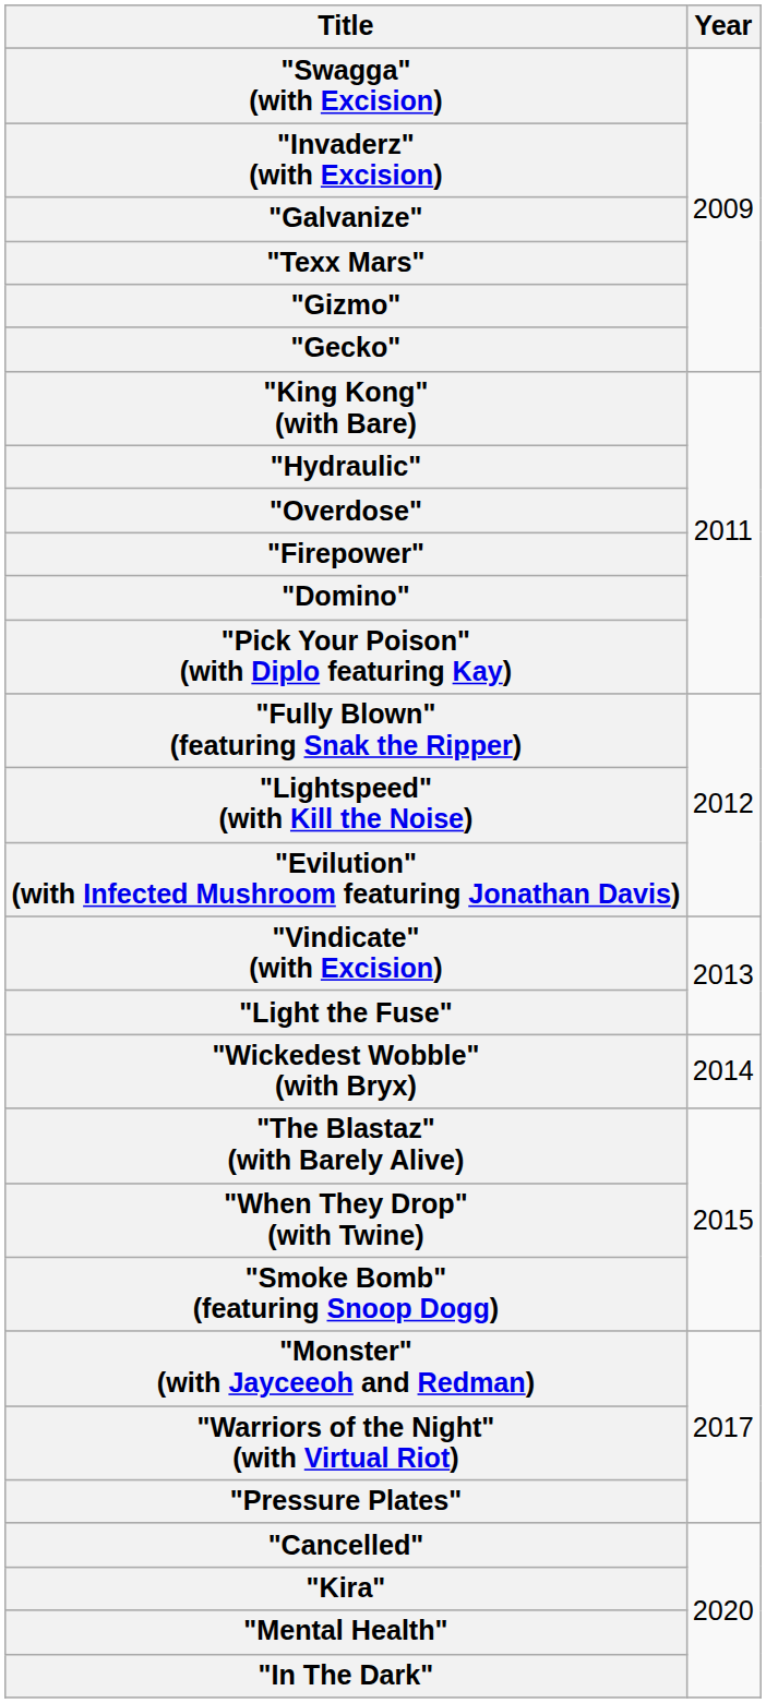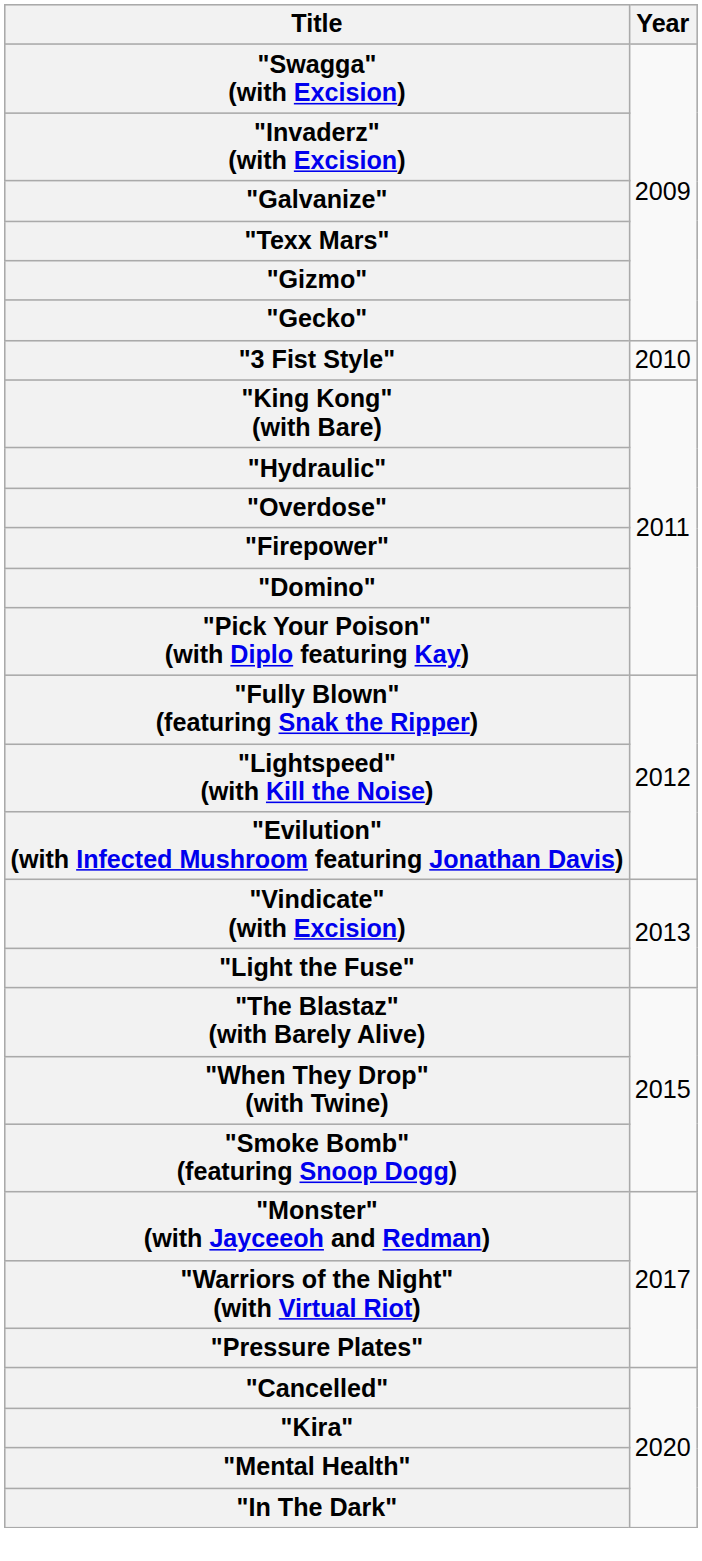 <table class="wikitable plainrowheaders" style="text-align:center;">
 <tr>
 <th scope="col">Title</th>
 <th scope="col">Year</th>
 </tr>
 <tr>
 <th scope="row">"Swagga"<br><span>(with <a href='#'>Excision</a>)</span></th>
 <td rowspan="6">2009</td>
 </tr>
 <tr>
 <th scope="row">"Invaderz"<br><span>(with <a href='#'>Excision</a>)</span></th>
 </tr>
 <tr>
 <th scope="row">"Galvanize"</th>
 </tr>
 <tr>
 <th scope="row">"Texx Mars"</th>
 </tr>
 <tr>
 <th scope="row">"Gizmo"</th>
 </tr>
 <tr>
 <th scope="row">"Gecko"</th>
+</tr>
+<tr>
+<th scope="row">"3 Fist Style"</th>
+<td>2010</td>
 </tr>
 <tr>
 <th scope="row">"King Kong"<br><span>(with Bare)</span></th>
 <td rowspan="6">2011</td>
 </tr>
 <tr>
 <th scope="row">"Hydraulic"</th>
 </tr>
 <tr>
 <th scope="row">"Overdose"</th>
 </tr>
 <tr>
 <th scope="row">"Firepower"</th>
 </tr>
 <tr>
 <th scope="row">"Domino"</th>
 </tr>
 <tr>
 <th scope="row">"Pick Your Poison"<br><span>(with <a href='#'>Diplo</a> featuring <a href='#'>Kay</a>)</span></th>
 </tr>
 <tr>
 <th scope="row">"Fully Blown"<br><span>(featuring <a href='#'>Snak the Ripper</a>)</span></th>
 <td rowspan="3">2012</td>
 </tr>
 <tr>
 <th scope="row">"Lightspeed"<br><span>(with <a href='#'>Kill the Noise</a>)</span></th>
 </tr>
 <tr>
 <th scope="row">"Evilution"<br><span>(with <a href='#'>Infected Mushroom</a> featuring <a href='#'>Jonathan Davis</a>)</span></th>
 </tr>
 <tr>
 <th scope="row">"Vindicate"<br><span>(with <a href='#'>Excision</a>)</span></th>
 <td rowspan="2">2013</td>
 </tr>
 <tr>
 <th scope="row">"Light the Fuse"</th>
 </tr>
 <tr>
-<th scope="row">"Wickedest Wobble"<br><span>(with Bryx)</span></th>
-<td>2014</td>
-</tr>
-<tr>
 <th scope="row">"The Blastaz"<br><span>(with Barely Alive)</span></th>
 <td rowspan="3">2015</td>
 </tr>
 <tr>
 <th scope="row">"When They Drop"<br><span>(with Twine)</span></th>
 </tr>
 <tr>
 <th scope="row">"Smoke Bomb"<br><span>(featuring <a href='#'>Snoop Dogg</a>)</span></th>
 </tr>
 <tr>
 <th scope="row">"Monster"<br><span>(with <a href='#'>Jayceeoh</a> and <a href='#'>Redman</a>)</span></th>
 <td rowspan="3">2017</td>
 </tr>
 <tr>
 <th scope="row">"Warriors of the Night"<br><span>(with <a href='#'>Virtual Riot</a>)</span></th>
 </tr>
 <tr>
 <th scope="row">"Pressure Plates"</th>
 </tr>
 <tr>
 <th scope="row">"Cancelled"</th>
 <td rowspan="4">2020</td>
 </tr>
 <tr>
 <th scope="row">"Kira"</th>
 </tr>
 <tr>
 <th scope="row">"Mental Health"</th>
 </tr>
 <tr>
 <th scope="row">"In The Dark"</th>
 </tr>
 </table>
